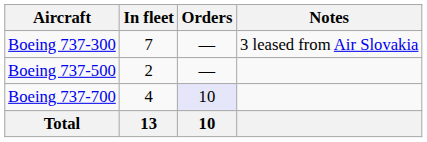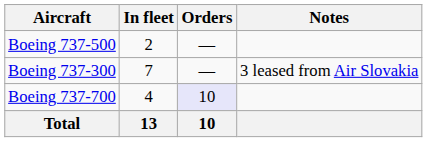 <table class="wikitable" style="text-align:center; margin:auto;">
 <tr>
 <th>Aircraft</th>
 <th>In fleet</th>
 <th>Orders</th>
 <th>Notes</th>
 </tr>
 <tr>
+<td><a href='#'>Boeing 737-500</a></td>
+<td align="center">2</td>
+<td align="center">—</td>
+<td></td>
+</tr>
+<tr>
 <td><a href='#'>Boeing 737-300</a></td>
 <td align="center">7</td>
 <td align="center">—</td>
 <td>3 leased from <a href='#'>Air Slovakia</a></td>
-</tr>
-<tr>
-<td><a href='#'>Boeing 737-500</a></td>
-<td align="center">2</td>
-<td align="center">—</td>
-<td></td>
 </tr>
 <tr>
 <td><a href='#'>Boeing 737-700</a></td>
 <td align="center">4</td>
 <td align="center" style="background: lavender;">10</td>
 <td></td>
 </tr>
 <tr>
 <th>Total</th>
 <th>13</th>
 <th>10</th>
 <th></th>
 </tr>
 </table>
